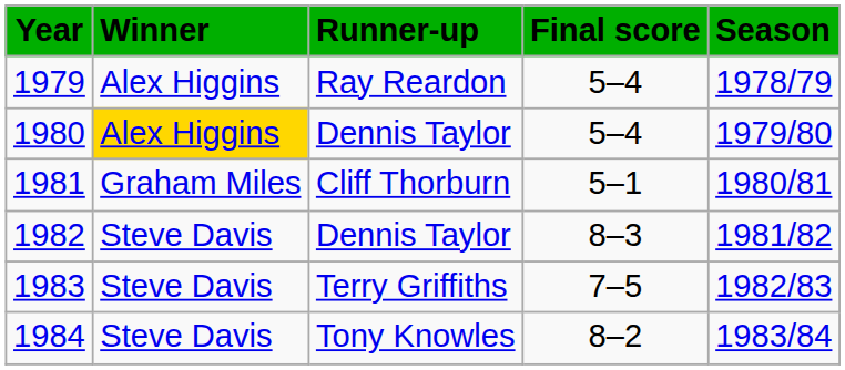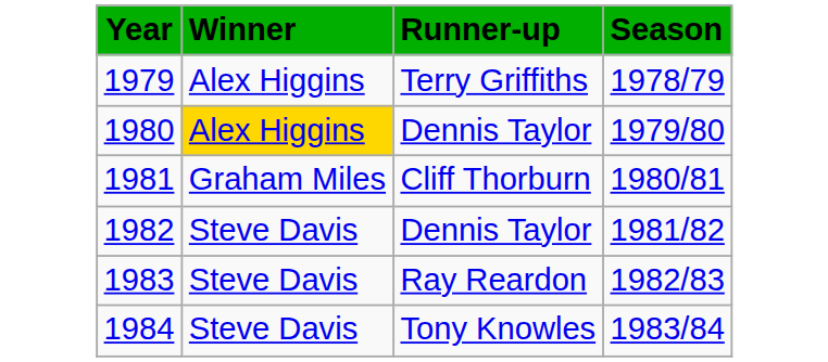 <table class="wikitable" style="margin: auto">
 <tr>
 <th style="text-align: center; background-color: #00af00">Year</th>
 <th style="text-align: left; background-color: #00af00">Winner</th>
 <th style="text-align: left; background-color: #00af00">Runner-up</th>
-<th style="text-align: left; background-color: #00af00">Final score</th>
 <th style="text-align: left; background-color: #00af00">Season</th>
 </tr>
 <tr>
 <td><a href='#'>1979</a></td>
 <td> <a href='#'>Alex Higgins</a></td>
-<td> <a href='#'>Ray Reardon</a></td>
-<td style="text-align: center">5–4</td>
+<td> <a href='#'>Terry Griffiths</a></td>
 <td><a href='#'>1978/79</a></td>
 </tr>
 <tr>
 <td><a href='#'>1980</a></td>
 <td style="background: gold;"> <a href='#'>Alex Higgins</a></td>
 <td> <a href='#'>Dennis Taylor</a></td>
-<td style="text-align: center">5–4</td>
 <td><a href='#'>1979/80</a></td>
 </tr>
 <tr>
 <td><a href='#'>1981</a></td>
 <td> <a href='#'>Graham Miles</a></td>
 <td> <a href='#'>Cliff Thorburn</a></td>
-<td style="text-align: center">5–1</td>
 <td><a href='#'>1980/81</a></td>
 </tr>
 <tr>
 <td><a href='#'>1982</a></td>
 <td> <a href='#'>Steve Davis</a></td>
 <td> <a href='#'>Dennis Taylor</a></td>
-<td style="text-align: center">8–3</td>
 <td><a href='#'>1981/82</a></td>
 </tr>
 <tr>
 <td><a href='#'>1983</a></td>
 <td> <a href='#'>Steve Davis</a></td>
-<td> <a href='#'>Terry Griffiths</a></td>
-<td style="text-align: center">7–5</td>
+<td> <a href='#'>Ray Reardon</a></td>
 <td><a href='#'>1982/83</a></td>
 </tr>
 <tr>
 <td><a href='#'>1984</a></td>
 <td> <a href='#'>Steve Davis</a></td>
 <td> <a href='#'>Tony Knowles</a></td>
-<td style="text-align: center">8–2</td>
 <td><a href='#'>1983/84</a></td>
 </tr>
 </table>
